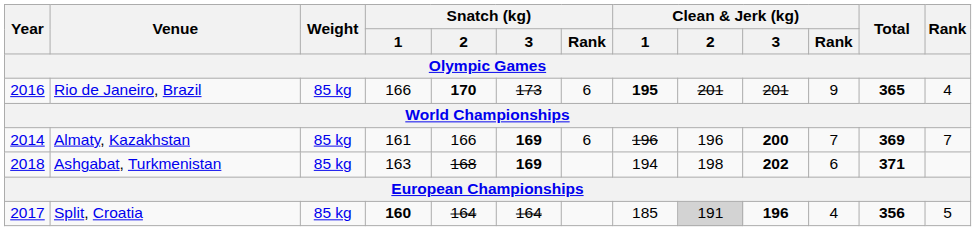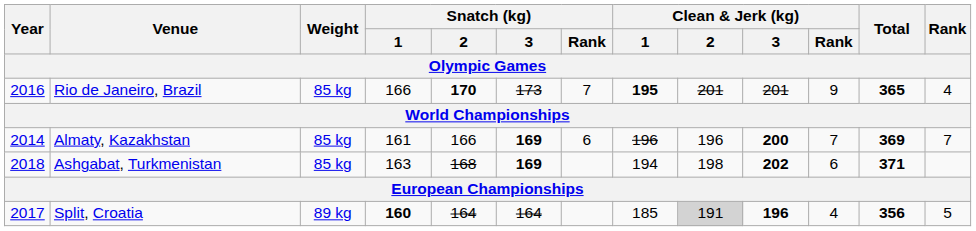 <table class="wikitable" style="text-align:center;">
 <tr>
 <th rowspan=2 width=40>Year</th>
 <th rowspan=2 width=250>Venue</th>
 <th rowspan=2 width=60>Weight</th>
 <th colspan=4>Snatch (kg)</th>
 <th colspan=4>Clean & Jerk (kg)</th>
 <th rowspan=2 width=60>Total</th>
 <th rowspan=2 width=40>Rank</th>
 </tr>
 <tr>
 <th width=60>1</th>
 <th width=60>2</th>
 <th width=60>3</th>
 <th width=45>Rank</th>
 <th width=60>1</th>
 <th width=60>2</th>
 <th width=60>3</th>
 <th width=45>Rank</th>
 </tr>
 <tr>
 <th colspan=13><a href='#'>Olympic Games</a></th>
 </tr>
 <tr>
 <td><a href='#'>2016</a></td>
 <td align=left> <a href='#'>Rio de Janeiro</a>, <a href='#'>Brazil</a></td>
 <td><a href='#'>85 kg</a></td>
 <td>166</td>
 <td><strong>170</strong></td>
 <td><s>173</s></td>
-<td>6</td>
+<td>7</td>
 <td><strong>195</strong></td>
 <td><s>201</s></td>
 <td><s>201</s></td>
 <td>9</td>
 <td><strong>365</strong></td>
 <td>4</td>
 </tr>
 <tr>
 <th colspan=13><a href='#'>World Championships</a></th>
 </tr>
 <tr>
 <td><a href='#'>2014</a></td>
 <td align=left> <a href='#'>Almaty</a>, <a href='#'>Kazakhstan</a></td>
 <td><a href='#'>85 kg</a></td>
 <td>161</td>
 <td>166</td>
 <td><strong>169</strong></td>
 <td>6</td>
 <td><s>196</s></td>
 <td>196</td>
 <td><strong>200</strong></td>
 <td>7</td>
 <td><strong>369</strong></td>
 <td>7</td>
 </tr>
 <tr>
 <td><a href='#'>2018</a></td>
 <td align=left> <a href='#'>Ashgabat</a>, <a href='#'>Turkmenistan</a></td>
 <td><a href='#'>85 kg</a></td>
 <td>163</td>
 <td><s>168</s></td>
 <td><strong>169</strong></td>
 <td></td>
 <td>194</td>
 <td>198</td>
 <td><strong>202</strong></td>
 <td>6</td>
 <td><strong>371</strong></td>
 <td></td>
 </tr>
 <tr>
 <th colspan=13><a href='#'>European Championships</a></th>
 </tr>
 <tr>
 <td><a href='#'>2017</a></td>
 <td align=left> <a href='#'>Split</a>, <a href='#'>Croatia</a></td>
-<td><a href='#'>85 kg</a></td>
+<td><a href='#'>89 kg</a></td>
 <td><strong>160</strong></td>
 <td><s>164</s></td>
 <td><s>164</s></td>
 <td></td>
 <td>185</td>
 <td style="background: lightgrey;">191</td>
 <td><strong>196</strong></td>
 <td>4</td>
 <td><strong>356</strong></td>
 <td>5</td>
 </tr>
 </table>
